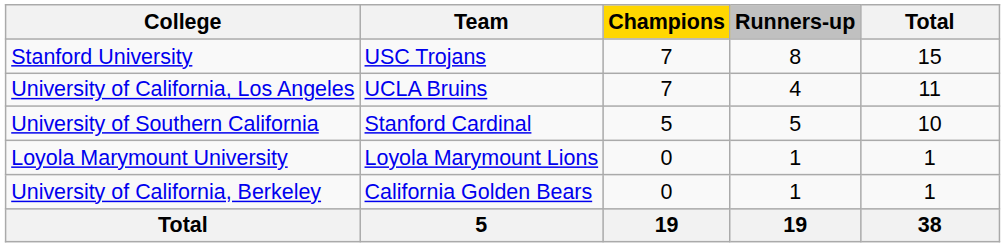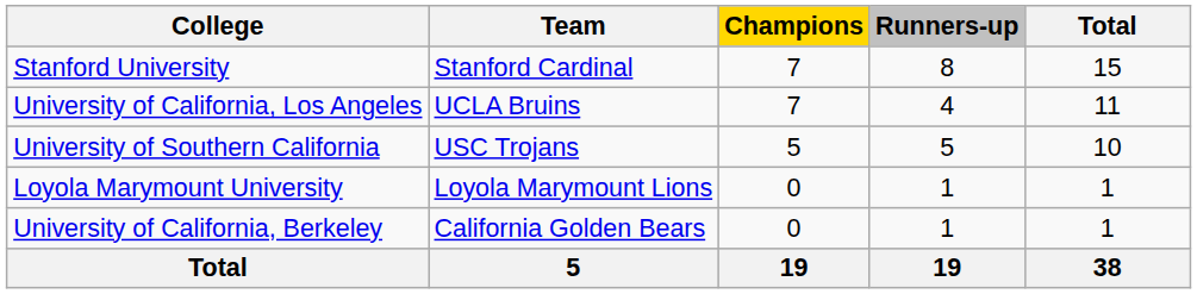 <table class="wikitable sortable" style="text-align: center; font-size: 90%; margin-left: 1em;">
 <tr>
 <th>College</th>
 <th>Team</th>
 <th style="background-color: gold;">Champions</th>
 <th style="background-color: silver;">Runners-up</th>
 <th style="width: 6em;">Total</th>
 </tr>
 <tr>
 <td style="text-align: left;"><a href='#'>Stanford University</a></td>
-<td style="text-align: left;"><a href='#'>USC Trojans</a></td>
+<td style="text-align: left;"><a href='#'>Stanford Cardinal</a></td>
 <td>7</td>
 <td>8</td>
 <td>15</td>
 </tr>
 <tr>
 <td style="text-align: left;"><a href='#'>University of California, Los Angeles</a></td>
 <td style="text-align: left;"><a href='#'>UCLA Bruins</a></td>
 <td>7</td>
 <td>4</td>
 <td>11</td>
 </tr>
 <tr>
 <td style="text-align: left;"><a href='#'>University of Southern California</a></td>
-<td style="text-align: left;"><a href='#'>Stanford Cardinal</a></td>
+<td style="text-align: left;"><a href='#'>USC Trojans</a></td>
 <td>5</td>
 <td>5</td>
 <td>10</td>
 </tr>
 <tr>
 <td style="text-align: left;"><a href='#'>Loyola Marymount University</a></td>
 <td style="text-align: left;"><a href='#'>Loyola Marymount Lions</a></td>
 <td>0</td>
 <td>1</td>
 <td>1</td>
 </tr>
 <tr>
 <td style="text-align: left;"><a href='#'>University of California, Berkeley</a></td>
 <td style="text-align: left;"><a href='#'>California Golden Bears</a></td>
 <td>0</td>
 <td>1</td>
 <td>1</td>
 </tr>
 <tr>
 <th>Total</th>
 <th>5</th>
 <th>19</th>
 <th>19</th>
 <th>38</th>
 </tr>
 </table>
